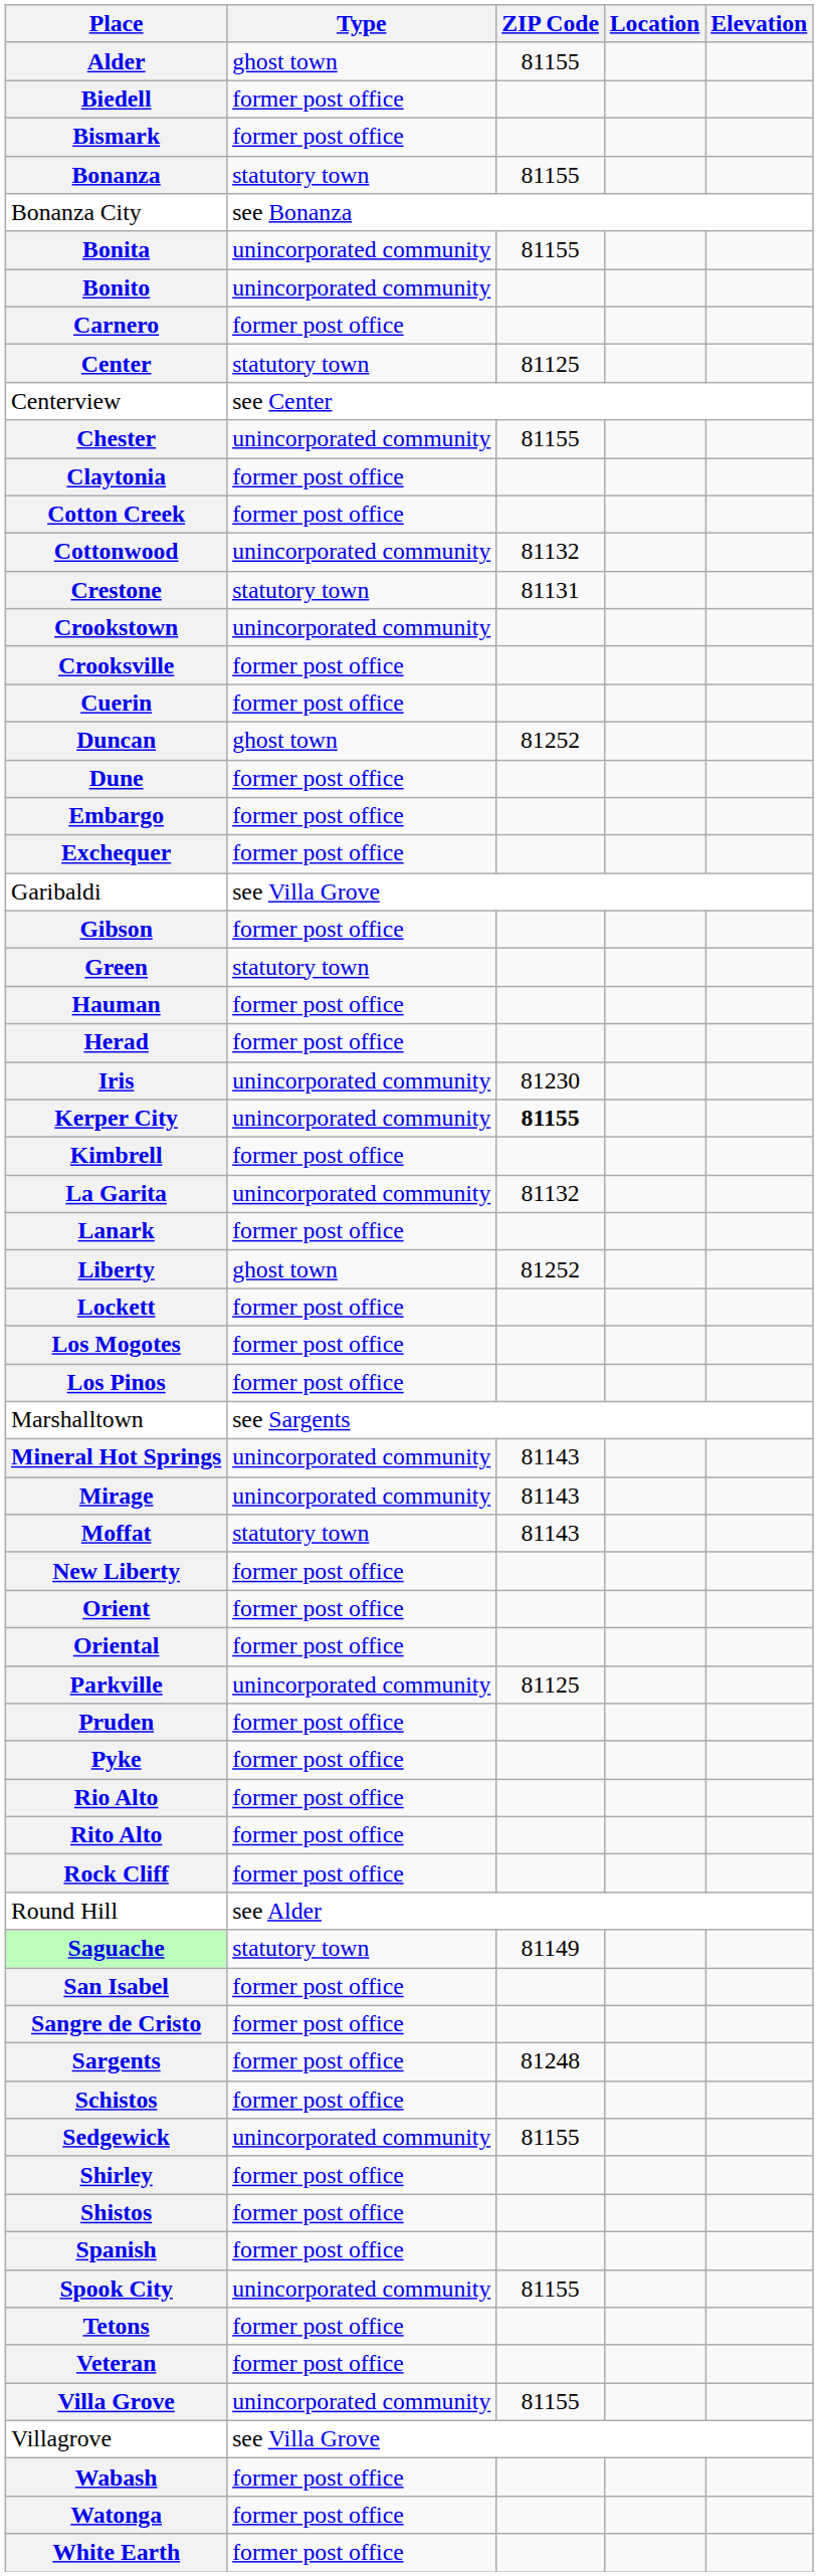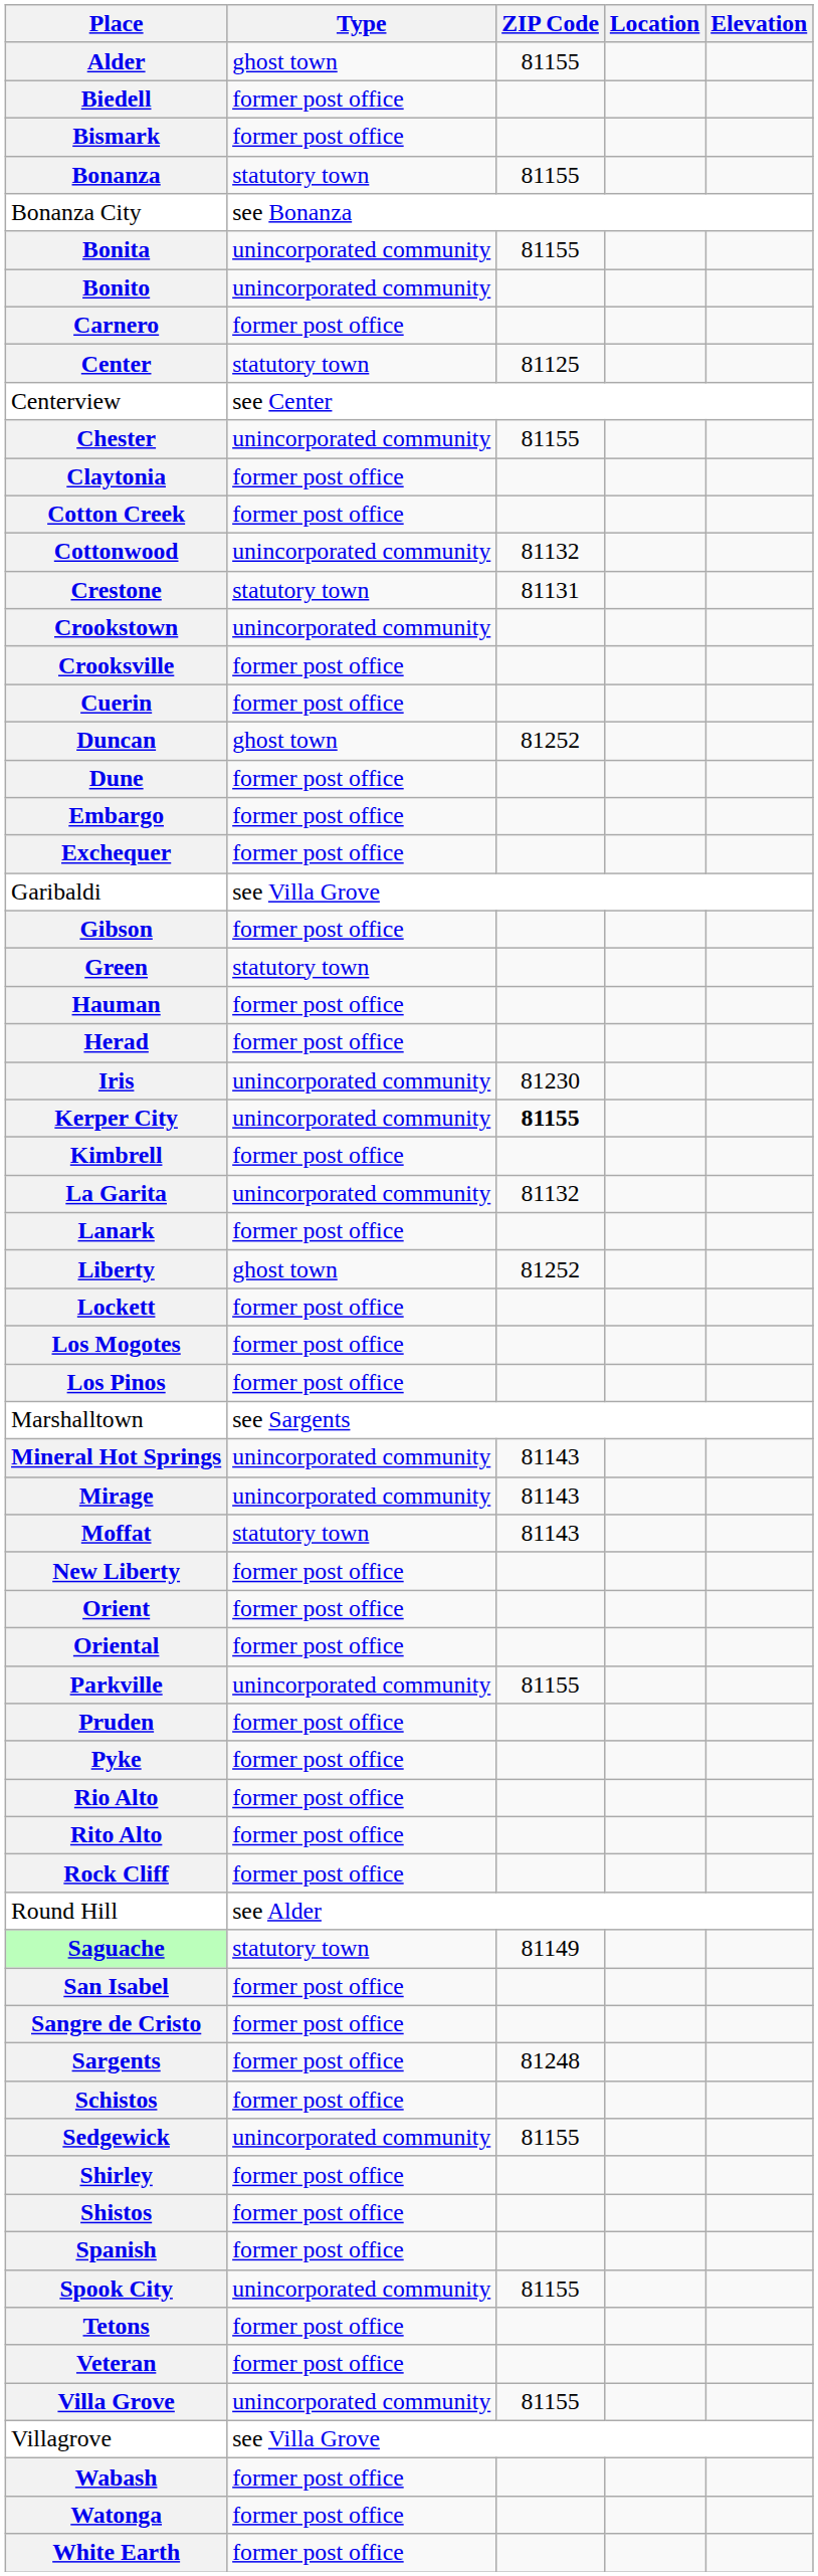 <table class="wikitable sortable  plainrowheaders" style="margin:auto;">
 <tr>
 <th scope=col><a href='#'>Place</a></th>
 <th scope=col><a href='#'>Type</a></th>
 <th scope=col><a href='#'>ZIP Code</a></th>
 <th scope=col><a href='#'>Location</a></th>
 <th scope=col><a href='#'>Elevation</a></th>
 </tr>
 <tr>
 <th scope=row><a href='#'>Alder</a></th>
 <td><a href='#'>ghost town</a></td>
 <td align=center>81155</td>
 <td></td>
 <td align=right></td>
 </tr>
 <tr>
 <th scope=row><a href='#'>Biedell</a></th>
 <td><a href='#'>former post office</a></td>
 <td align=center></td>
 <td></td>
 <td></td>
 </tr>
 <tr>
 <th scope=row><a href='#'>Bismark</a></th>
 <td><a href='#'>former post office</a></td>
 <td align=center></td>
 <td></td>
 <td></td>
 </tr>
 <tr>
 <th scope=row><a href='#'>Bonanza</a></th>
 <td><a href='#'>statutory town</a></td>
 <td align=center>81155</td>
 <td></td>
 <td align=right></td>
 </tr>
 <tr bgcolor=white>
 <td>Bonanza City</td>
 <td colspan=4>see <a href='#'>Bonanza</a></td>
 </tr>
 <tr>
 <th scope=row><a href='#'>Bonita</a></th>
 <td><a href='#'>unincorporated community</a></td>
 <td align=center>81155</td>
 <td></td>
 <td align=right></td>
 </tr>
 <tr>
 <th scope=row><a href='#'>Bonito</a></th>
 <td><a href='#'>unincorporated community</a></td>
 <td align=center></td>
 <td></td>
 <td></td>
 </tr>
 <tr>
 <th scope=row><a href='#'>Carnero</a></th>
 <td><a href='#'>former post office</a></td>
 <td align=center></td>
 <td></td>
 <td></td>
 </tr>
 <tr>
 <th scope=row><a href='#'>Center</a></th>
 <td><a href='#'>statutory town</a></td>
 <td align=center>81125</td>
 <td></td>
 <td align=right></td>
 </tr>
 <tr bgcolor=white>
 <td>Centerview</td>
 <td colspan=4>see <a href='#'>Center</a></td>
 </tr>
 <tr>
 <th scope=row><a href='#'>Chester</a></th>
 <td><a href='#'>unincorporated community</a></td>
 <td align=center>81155</td>
 <td></td>
 <td align=right></td>
 </tr>
 <tr>
 <th scope=row><a href='#'>Claytonia</a></th>
 <td><a href='#'>former post office</a></td>
 <td align=center></td>
 <td></td>
 <td></td>
 </tr>
 <tr>
 <th scope=row><a href='#'>Cotton Creek</a></th>
 <td><a href='#'>former post office</a></td>
 <td align=center></td>
 <td></td>
 <td></td>
 </tr>
 <tr>
 <th scope=row><a href='#'>Cottonwood</a></th>
 <td><a href='#'>unincorporated community</a></td>
 <td align=center>81132</td>
 <td></td>
 <td align=right></td>
 </tr>
 <tr>
 <th scope=row><a href='#'>Crestone</a></th>
 <td><a href='#'>statutory town</a></td>
 <td align=center>81131</td>
 <td></td>
 <td align=right></td>
 </tr>
 <tr>
 <th scope=row><a href='#'>Crookstown</a></th>
 <td><a href='#'>unincorporated community</a></td>
 <td align=center></td>
 <td></td>
 <td></td>
 </tr>
 <tr>
 <th scope=row><a href='#'>Crooksville</a></th>
 <td><a href='#'>former post office</a></td>
 <td align=center></td>
 <td></td>
 <td></td>
 </tr>
 <tr>
 <th scope=row><a href='#'>Cuerin</a></th>
 <td><a href='#'>former post office</a></td>
 <td align=center></td>
 <td></td>
 <td></td>
 </tr>
 <tr>
 <th scope=row><a href='#'>Duncan</a></th>
 <td><a href='#'>ghost town</a></td>
 <td align=center>81252</td>
 <td></td>
 <td align=right></td>
 </tr>
 <tr>
 <th scope=row><a href='#'>Dune</a></th>
 <td><a href='#'>former post office</a></td>
 <td align=center></td>
 <td></td>
 <td></td>
 </tr>
 <tr>
 <th scope=row><a href='#'>Embargo</a></th>
 <td><a href='#'>former post office</a></td>
 <td align=center></td>
 <td></td>
 <td></td>
 </tr>
 <tr>
 <th scope=row><a href='#'>Exchequer</a></th>
 <td><a href='#'>former post office</a></td>
 <td align=center></td>
 <td></td>
 <td></td>
 </tr>
 <tr bgcolor=white>
 <td>Garibaldi</td>
 <td colspan=4>see <a href='#'>Villa Grove</a></td>
 </tr>
 <tr>
 <th scope=row><a href='#'>Gibson</a></th>
 <td><a href='#'>former post office</a></td>
 <td align=center></td>
 <td></td>
 <td></td>
 </tr>
 <tr>
 <th scope=row><a href='#'>Green</a></th>
 <td><a href='#'>statutory town</a></td>
 <td align=center></td>
 <td></td>
 <td></td>
 </tr>
 <tr>
 <th scope=row><a href='#'>Hauman</a></th>
 <td><a href='#'>former post office</a></td>
 <td align=center></td>
 <td></td>
 <td></td>
 </tr>
 <tr>
 <th scope=row><a href='#'>Herad</a></th>
 <td><a href='#'>former post office</a></td>
 <td align=center></td>
 <td></td>
 <td></td>
 </tr>
 <tr>
 <th scope=row><a href='#'>Iris</a></th>
 <td><a href='#'>unincorporated community</a></td>
 <td align=center>81230</td>
 <td></td>
 <td align=right></td>
 </tr>
 <tr>
 <th scope=row><a href='#'>Kerper City</a></th>
 <td><a href='#'>unincorporated community</a></td>
 <td align=center><strong>81155</strong></td>
 <td></td>
 <td align=right></td>
 </tr>
 <tr>
 <th scope=row><a href='#'>Kimbrell</a></th>
 <td><a href='#'>former post office</a></td>
 <td align=center></td>
 <td></td>
 <td></td>
 </tr>
 <tr>
 <th scope=row><a href='#'>La Garita</a></th>
 <td><a href='#'>unincorporated community</a></td>
 <td align=center>81132</td>
 <td></td>
 <td align=right></td>
 </tr>
 <tr>
 <th scope=row><a href='#'>Lanark</a></th>
 <td><a href='#'>former post office</a></td>
 <td align=center></td>
 <td></td>
 <td></td>
 </tr>
 <tr>
 <th scope=row><a href='#'>Liberty</a></th>
 <td><a href='#'>ghost town</a></td>
 <td align=center>81252</td>
 <td></td>
 <td align=right></td>
 </tr>
 <tr>
 <th scope=row><a href='#'>Lockett</a></th>
 <td><a href='#'>former post office</a></td>
 <td align=center></td>
 <td></td>
 <td></td>
 </tr>
 <tr>
 <th scope=row><a href='#'>Los Mogotes</a></th>
 <td><a href='#'>former post office</a></td>
 <td align=center></td>
 <td></td>
 <td></td>
 </tr>
 <tr>
 <th scope=row><a href='#'>Los Pinos</a></th>
 <td><a href='#'>former post office</a></td>
 <td align=center></td>
 <td></td>
 <td></td>
 </tr>
 <tr bgcolor=white>
 <td>Marshalltown</td>
 <td colspan=4>see <a href='#'>Sargents</a></td>
 </tr>
 <tr>
 <th scope=row><a href='#'>Mineral Hot Springs</a></th>
 <td><a href='#'>unincorporated community</a></td>
 <td align=center>81143</td>
 <td></td>
 <td align=right></td>
 </tr>
 <tr>
 <th scope=row><a href='#'>Mirage</a></th>
 <td><a href='#'>unincorporated community</a></td>
 <td align=center>81143</td>
 <td></td>
 <td align=right></td>
 </tr>
 <tr>
 <th scope=row><a href='#'>Moffat</a></th>
 <td><a href='#'>statutory town</a></td>
 <td align=center>81143</td>
 <td></td>
 <td align=right></td>
 </tr>
 <tr>
 <th scope=row><a href='#'>New Liberty</a></th>
 <td><a href='#'>former post office</a></td>
 <td align=center></td>
 <td></td>
 <td></td>
 </tr>
 <tr>
 <th scope=row><a href='#'>Orient</a></th>
 <td><a href='#'>former post office</a></td>
 <td align=center></td>
 <td></td>
 <td></td>
 </tr>
 <tr>
 <th scope=row><a href='#'>Oriental</a></th>
 <td><a href='#'>former post office</a></td>
 <td align=center></td>
 <td></td>
 <td></td>
 </tr>
 <tr>
 <th scope=row><a href='#'>Parkville</a></th>
 <td><a href='#'>unincorporated community</a></td>
-<td align=center>81125</td>
+<td align=center>81155</td>
 <td></td>
 <td align=right></td>
 </tr>
 <tr>
 <th scope=row><a href='#'>Pruden</a></th>
 <td><a href='#'>former post office</a></td>
 <td align=center></td>
 <td></td>
 <td></td>
 </tr>
 <tr>
 <th scope=row><a href='#'>Pyke</a></th>
 <td><a href='#'>former post office</a></td>
 <td align=center></td>
 <td></td>
 <td></td>
 </tr>
 <tr>
 <th scope=row><a href='#'>Rio Alto</a></th>
 <td><a href='#'>former post office</a></td>
 <td align=center></td>
 <td></td>
 <td></td>
 </tr>
 <tr>
 <th scope=row><a href='#'>Rito Alto</a></th>
 <td><a href='#'>former post office</a></td>
 <td align=center></td>
 <td></td>
 <td></td>
 </tr>
 <tr>
 <th scope=row><a href='#'>Rock Cliff</a></th>
 <td><a href='#'>former post office</a></td>
 <td align=center></td>
 <td></td>
 <td></td>
 </tr>
 <tr bgcolor=white>
 <td>Round Hill</td>
 <td colspan=4>see <a href='#'>Alder</a></td>
 </tr>
 <tr>
 <th scope=row style="background:#BBFFBB;"><a href='#'>Saguache</a></th>
 <td><a href='#'>statutory town</a></td>
 <td align=center>81149</td>
 <td></td>
 <td align=right></td>
 </tr>
 <tr>
 <th scope=row><a href='#'>San Isabel</a></th>
 <td><a href='#'>former post office</a></td>
 <td align=center></td>
 <td></td>
 <td></td>
 </tr>
 <tr>
 <th scope=row><a href='#'>Sangre de Cristo</a></th>
 <td><a href='#'>former post office</a></td>
 <td align=center></td>
 <td></td>
 <td></td>
 </tr>
 <tr>
 <th scope=row><a href='#'>Sargents</a></th>
 <td><a href='#'>former post office</a></td>
 <td align=center>81248</td>
 <td></td>
 <td align=right></td>
 </tr>
 <tr>
 <th scope=row><a href='#'>Schistos</a></th>
 <td><a href='#'>former post office</a></td>
 <td align=center></td>
 <td></td>
 <td></td>
 </tr>
 <tr>
 <th scope=row><a href='#'>Sedgewick</a></th>
 <td><a href='#'>unincorporated community</a></td>
 <td align=center>81155</td>
 <td></td>
 <td align=right></td>
 </tr>
 <tr>
 <th scope=row><a href='#'>Shirley</a></th>
 <td><a href='#'>former post office</a></td>
 <td align=center></td>
 <td></td>
 <td></td>
 </tr>
 <tr>
 <th scope=row><a href='#'>Shistos</a></th>
 <td><a href='#'>former post office</a></td>
 <td align=center></td>
 <td></td>
 <td></td>
 </tr>
 <tr>
 <th scope=row><a href='#'>Spanish</a></th>
 <td><a href='#'>former post office</a></td>
 <td align=center></td>
 <td></td>
 <td></td>
 </tr>
 <tr>
 <th scope=row><a href='#'>Spook City</a></th>
 <td><a href='#'>unincorporated community</a></td>
 <td align=center>81155</td>
 <td></td>
 <td align=right></td>
 </tr>
 <tr>
 <th scope=row><a href='#'>Tetons</a></th>
 <td><a href='#'>former post office</a></td>
 <td align=center></td>
 <td></td>
 <td></td>
 </tr>
 <tr>
 <th scope=row><a href='#'>Veteran</a></th>
 <td><a href='#'>former post office</a></td>
 <td align=center></td>
 <td></td>
 <td></td>
 </tr>
 <tr>
 <th scope=row><a href='#'>Villa Grove</a></th>
 <td><a href='#'>unincorporated community</a></td>
 <td align=center>81155</td>
 <td></td>
 <td align=right></td>
 </tr>
 <tr bgcolor=white>
 <td>Villagrove</td>
 <td colspan=4>see <a href='#'>Villa Grove</a></td>
 </tr>
 <tr>
 <th scope=row><a href='#'>Wabash</a></th>
 <td><a href='#'>former post office</a></td>
 <td align=center></td>
 <td></td>
 <td></td>
 </tr>
 <tr>
 <th scope=row><a href='#'>Watonga</a></th>
 <td><a href='#'>former post office</a></td>
 <td align=center></td>
 <td></td>
 <td></td>
 </tr>
 <tr>
 <th scope=row><a href='#'>White Earth</a></th>
 <td><a href='#'>former post office</a></td>
 <td align=center></td>
 <td></td>
 <td></td>
 </tr>
 </table>
